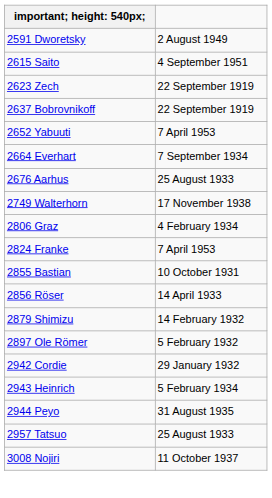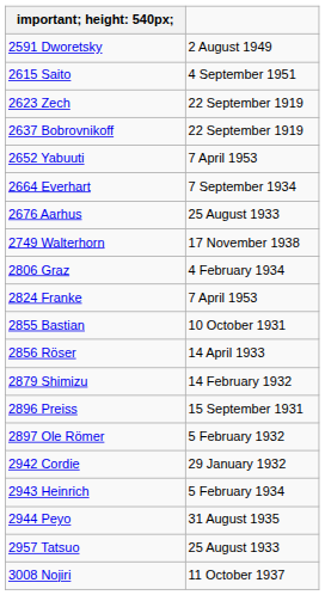 <table class="wikitable" style="font-size: 89%; float: left; width: 24em; margin-right: 1em; line-height: 1.65em">
 <tr>
 <th>important; height: 540px;</th>
 </tr>
 <tr>
 <td><a href='#'>2591 Dworetsky</a></td>
 <td>2 August 1949</td>
 </tr>
 <tr>
 <td><a href='#'>2615 Saito</a></td>
 <td>4 September 1951</td>
 </tr>
 <tr>
 <td><a href='#'>2623 Zech</a></td>
 <td>22 September 1919</td>
 </tr>
 <tr>
 <td><a href='#'>2637 Bobrovnikoff</a></td>
 <td>22 September 1919</td>
 </tr>
 <tr>
 <td><a href='#'>2652 Yabuuti</a></td>
 <td>7 April 1953</td>
 </tr>
 <tr>
 <td><a href='#'>2664 Everhart</a></td>
 <td>7 September 1934</td>
 </tr>
 <tr>
 <td><a href='#'>2676 Aarhus</a></td>
 <td>25 August 1933</td>
 </tr>
 <tr>
 <td><a href='#'>2749 Walterhorn</a></td>
 <td>17 November 1938</td>
 </tr>
 <tr>
 <td><a href='#'>2806 Graz</a></td>
 <td>4 February 1934</td>
 </tr>
 <tr>
 <td><a href='#'>2824 Franke</a></td>
 <td>7 April 1953</td>
 </tr>
 <tr>
 <td><a href='#'>2855 Bastian</a></td>
 <td>10 October 1931</td>
 </tr>
 <tr>
 <td><a href='#'>2856 Röser</a></td>
 <td>14 April 1933</td>
 </tr>
 <tr>
 <td><a href='#'>2879 Shimizu</a></td>
 <td>14 February 1932</td>
 </tr>
 <tr>
+<td><a href='#'>2896 Preiss</a></td>
+<td>15 September 1931</td>
+</tr>
+<tr>
 <td><a href='#'>2897 Ole Römer</a></td>
 <td>5 February 1932</td>
 </tr>
 <tr>
 <td><a href='#'>2942 Cordie</a></td>
 <td>29 January 1932</td>
 </tr>
 <tr>
 <td><a href='#'>2943 Heinrich</a></td>
 <td>5 February 1934</td>
 </tr>
 <tr>
 <td><a href='#'>2944 Peyo</a></td>
 <td>31 August 1935</td>
 </tr>
 <tr>
 <td><a href='#'>2957 Tatsuo</a></td>
 <td>25 August 1933</td>
 </tr>
 <tr>
 <td><a href='#'>3008 Nojiri</a></td>
 <td>11 October 1937</td>
 </tr>
 </table>
